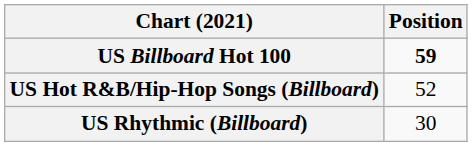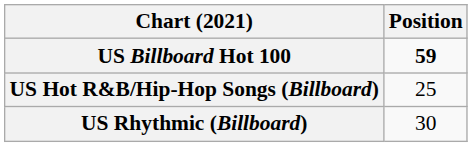 <table class="wikitable sortable plainrowheaders" style="text-align:center">
 <tr>
 <th scope="col">Chart (2021)</th>
 <th scope="col">Position</th>
 </tr>
 <tr>
 <th scope="row">US <em>Billboard</em> Hot 100</th>
 <td><strong>59</strong></td>
 </tr>
 <tr>
 <th scope="row">US Hot R&B/Hip-Hop Songs (<em>Billboard</em>)</th>
-<td>52</td>
+<td>25</td>
 </tr>
 <tr>
 <th scope="row">US Rhythmic (<em>Billboard</em>)</th>
 <td>30</td>
 </tr>
 </table>
